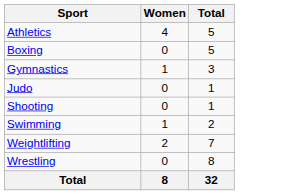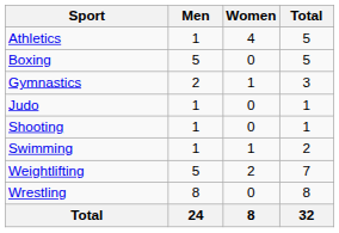 <table class="wikitable sortable" style="text-align:center;">
 <tr>
 <th width=180>Sport</th>
+<th width=55>Men</th>
 <th width=55>Women</th>
 <th width=55>Total</th>
 </tr>
 <tr>
 <td align=left><a href='#'>Athletics</a></td>
+<td>1</td>
 <td>4</td>
 <td>5</td>
 </tr>
 <tr>
 <td align=left><a href='#'>Boxing</a></td>
+<td>5</td>
 <td>0</td>
 <td>5</td>
 </tr>
 <tr>
 <td align=left><a href='#'>Gymnastics</a></td>
+<td>2</td>
 <td>1</td>
 <td>3</td>
 </tr>
 <tr>
 <td align=left><a href='#'>Judo</a></td>
+<td>1</td>
 <td>0</td>
 <td>1</td>
 </tr>
 <tr>
 <td align=left><a href='#'>Shooting</a></td>
+<td>1</td>
 <td>0</td>
 <td>1</td>
 </tr>
 <tr>
 <td align=left><a href='#'>Swimming</a></td>
 <td>1</td>
+<td>1</td>
 <td>2</td>
 </tr>
 <tr>
 <td align=left><a href='#'>Weightlifting</a></td>
+<td>5</td>
 <td>2</td>
 <td>7</td>
 </tr>
 <tr>
 <td align=left><a href='#'>Wrestling</a></td>
+<td>8</td>
 <td>0</td>
 <td>8</td>
 </tr>
 <tr>
 <th>Total</th>
+<th>24</th>
 <th>8</th>
 <th>32</th>
 </tr>
 </table>
